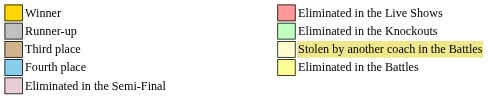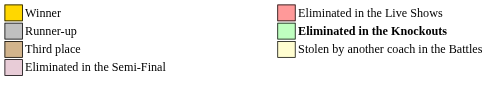 <table class="toccolours" style="font-size: 100%; white-space: nowrap">
 <tr>
 <td style="background:gold; border:1px solid black">     </td>
 <td>Winner</td>
 <td>     </td>
 <td>     </td>
 <td>     </td>
 <td>     </td>
 <td>     </td>
 <td>     </td>
 <td style="background:#FF9999; border:1px solid black">     </td>
 <td>Eliminated in the Live Shows</td>
 </tr>
 <tr>
 <td style="background:silver; border:1px solid black">     </td>
 <td>Runner-up</td>
 <td>     </td>
 <td>     </td>
 <td>     </td>
 <td>     </td>
 <td>     </td>
 <td>     </td>
 <td style="background:#BFFFC0; border:1px solid black">     </td>
-<td>Eliminated in the Knockouts</td>
+<td><strong>Eliminated in the Knockouts</strong></td>
 </tr>
 <tr>
 <td style="background:tan; border:1px solid black">     </td>
 <td>Third place</td>
 <td>     </td>
 <td>     </td>
 <td>     </td>
 <td>     </td>
 <td>     </td>
 <td>     </td>
 <td style="background:#FFFDD0; border:1px solid black">     </td>
-<td style="background: khaki;">Stolen by another coach in the Battles</td>
-</tr>
-<tr>
-<td style="background:skyblue; border:1px solid black">     </td>
-<td>Fourth place</td>
-<td>     </td>
-<td>     </td>
-<td>     </td>
-<td>     </td>
-<td>     </td>
-<td>     </td>
-<td style="background:#FDFD96; border:1px solid black">     </td>
-<td>Eliminated in the Battles</td>
+<td>Stolen by another coach in the Battles</td>
 </tr>
 <tr>
 <td style="background:#E8CCD7; border:1px solid black">     </td>
 <td>Eliminated in the Semi-Final</td>
 <td colspan="8"></td>
 </tr>
 </table>
